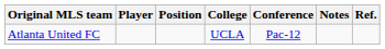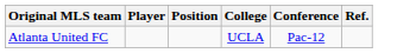 <table class="wikitable sortable" style="text-align:center">
 <tr>
 <th>Original MLS team</th>
 <th>Player</th>
 <th>Position</th>
 <th>College</th>
 <th>Conference</th>
-<th class=unsortable>Notes</th>
 <th class=unsortable>Ref.</th>
 </tr>
 <tr>
 <td align="left"><a href='#'>Atlanta United FC</a></td>
 <td align="left"> </td>
 <td></td>
 <td><a href='#'>UCLA</a></td>
 <td><a href='#'>Pac-12</a></td>
 <td></td>
-<td></td>
 </tr>
 </table>
